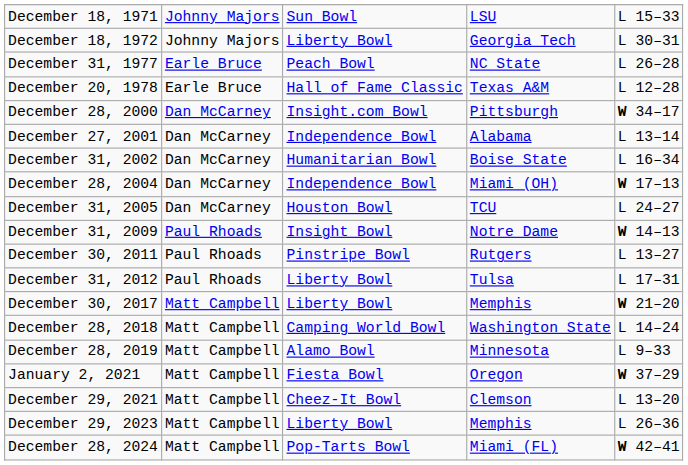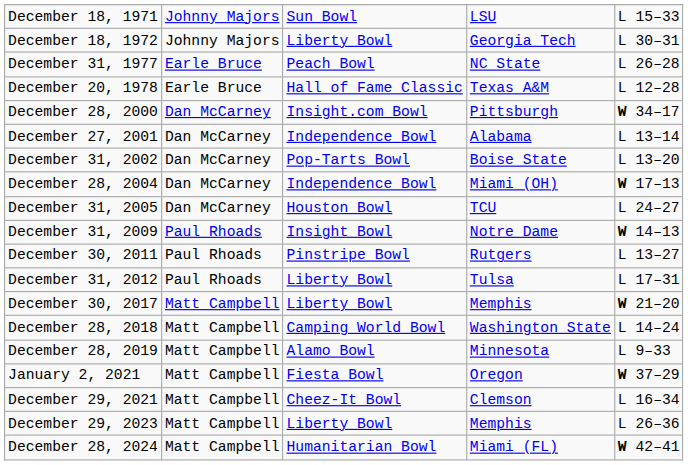 <table class="wikitable">
 <tr>
 </tr>
 <tr>
 <td>December 18, 1971</td>
 <td><a href='#'>Johnny Majors</a></td>
 <td><a href='#'>Sun Bowl</a></td>
 <td><a href='#'>LSU</a></td>
 <td>L 15–33</td>
 </tr>
 <tr>
 <td>December 18, 1972</td>
 <td>Johnny Majors</td>
 <td><a href='#'>Liberty Bowl</a></td>
 <td><a href='#'>Georgia Tech</a></td>
 <td>L 30–31</td>
 </tr>
 <tr>
 <td>December 31, 1977</td>
 <td><a href='#'>Earle Bruce</a></td>
 <td><a href='#'>Peach Bowl</a></td>
 <td><a href='#'>NC State</a></td>
 <td>L 26–28</td>
 </tr>
 <tr>
 <td>December 20, 1978</td>
 <td>Earle Bruce</td>
 <td><a href='#'>Hall of Fame Classic</a></td>
 <td><a href='#'>Texas A&M</a></td>
 <td>L 12–28</td>
 </tr>
 <tr>
 <td>December 28, 2000</td>
 <td><a href='#'>Dan McCarney</a></td>
 <td><a href='#'>Insight.com Bowl</a></td>
 <td><a href='#'>Pittsburgh</a></td>
 <td><strong>W</strong> 34–17</td>
 </tr>
 <tr>
 <td>December 27, 2001</td>
 <td>Dan McCarney</td>
 <td><a href='#'>Independence Bowl</a></td>
 <td><a href='#'>Alabama</a></td>
 <td>L 13–14</td>
 </tr>
 <tr>
 <td>December 31, 2002</td>
 <td>Dan McCarney</td>
-<td><a href='#'>Humanitarian Bowl</a></td>
+<td><a href='#'>Pop-Tarts Bowl</a></td>
 <td><a href='#'>Boise State</a></td>
-<td>L 16–34</td>
+<td>L 13–20</td>
 </tr>
 <tr>
 <td>December 28, 2004</td>
 <td>Dan McCarney</td>
 <td><a href='#'>Independence Bowl</a></td>
 <td><a href='#'>Miami (OH)</a></td>
 <td><strong>W</strong> 17–13</td>
 </tr>
 <tr>
 <td>December 31, 2005</td>
 <td>Dan McCarney</td>
 <td><a href='#'>Houston Bowl</a></td>
 <td><a href='#'>TCU</a></td>
 <td>L 24–27</td>
 </tr>
 <tr>
 <td>December 31, 2009</td>
 <td><a href='#'>Paul Rhoads</a></td>
 <td><a href='#'>Insight Bowl</a></td>
 <td><a href='#'>Notre Dame</a></td>
 <td><strong>W</strong> 14–13</td>
 </tr>
 <tr>
 <td>December 30, 2011</td>
 <td>Paul Rhoads</td>
 <td><a href='#'>Pinstripe Bowl</a></td>
 <td><a href='#'>Rutgers</a></td>
 <td>L 13–27</td>
 </tr>
 <tr>
 <td>December 31, 2012</td>
 <td>Paul Rhoads</td>
 <td><a href='#'>Liberty Bowl</a></td>
 <td><a href='#'>Tulsa</a></td>
 <td>L 17–31</td>
 </tr>
 <tr>
 <td>December 30, 2017</td>
 <td><a href='#'>Matt Campbell</a></td>
 <td><a href='#'>Liberty Bowl</a></td>
 <td><a href='#'>Memphis</a></td>
 <td><strong>W</strong> 21–20</td>
 </tr>
 <tr>
 <td>December 28, 2018</td>
 <td>Matt Campbell</td>
 <td><a href='#'>Camping World Bowl</a></td>
 <td><a href='#'>Washington State</a></td>
 <td>L 14–24</td>
 </tr>
 <tr>
 <td>December 28, 2019</td>
 <td>Matt Campbell</td>
 <td><a href='#'>Alamo Bowl</a></td>
 <td><a href='#'>Minnesota</a></td>
 <td>L 9–33</td>
 </tr>
 <tr>
 <td>January 2, 2021</td>
 <td>Matt Campbell</td>
 <td><a href='#'>Fiesta Bowl</a></td>
 <td><a href='#'>Oregon</a></td>
 <td><strong>W</strong> 37–29</td>
 </tr>
 <tr>
 <td>December 29, 2021</td>
 <td>Matt Campbell</td>
 <td><a href='#'>Cheez-It Bowl</a></td>
 <td><a href='#'>Clemson</a></td>
-<td>L 13–20</td>
+<td>L 16–34</td>
 </tr>
 <tr>
 <td>December 29, 2023</td>
 <td>Matt Campbell</td>
 <td><a href='#'>Liberty Bowl</a></td>
 <td><a href='#'>Memphis</a></td>
 <td>L 26–36</td>
 </tr>
 <tr>
 <td>December 28, 2024</td>
 <td>Matt Campbell</td>
-<td><a href='#'>Pop-Tarts Bowl</a></td>
+<td><a href='#'>Humanitarian Bowl</a></td>
 <td><a href='#'>Miami (FL)</a></td>
 <td><strong>W</strong> 42–41</td>
 </tr>
 </table>
